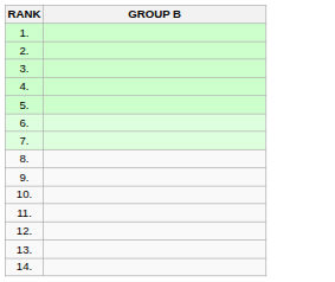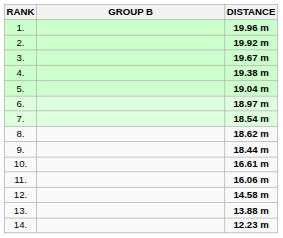 <table class="wikitable" style="border-collapse: collapse; font-size: 90%;">
 <tr>
 <th>RANK</th>
 <th align="center" style="width: 19em">GROUP B</th>
+<th>DISTANCE</th>
 </tr>
 <tr style="background:#ccffcc;">
 <td align="center">1.</td>
 <td></td>
+<td align="center"><strong>19.96 m</strong></td>
 </tr>
 <tr style="background:#ccffcc;">
 <td align="center">2.</td>
 <td></td>
+<td align="center"><strong>19.92 m</strong></td>
 </tr>
 <tr style="background:#ccffcc;">
 <td align="center">3.</td>
 <td></td>
+<td align="center"><strong>19.67 m</strong></td>
 </tr>
 <tr style="background:#ccffcc;">
 <td align="center">4.</td>
 <td></td>
+<td align="center"><strong>19.38 m</strong></td>
 </tr>
 <tr style="background:#ccffcc;">
 <td align="center">5.</td>
 <td></td>
+<td align="center"><strong>19.04 m</strong></td>
 </tr>
 <tr style="background:#ddffdd;">
 <td align="center">6.</td>
 <td></td>
+<td align="center"><strong>18.97 m</strong></td>
 </tr>
 <tr style="background:#ddffdd;">
 <td align="center">7.</td>
 <td></td>
+<td align="center"><strong>18.54 m</strong></td>
 </tr>
 <tr>
 <td align="center">8.</td>
 <td></td>
+<td align="center"><strong>18.62 m</strong></td>
 </tr>
 <tr>
 <td align="center">9.</td>
 <td></td>
+<td align="center"><strong>18.44 m</strong></td>
 </tr>
 <tr>
 <td align="center">10.</td>
 <td></td>
+<td align="center"><strong>16.61 m</strong></td>
 </tr>
 <tr>
 <td align="center">11.</td>
 <td></td>
+<td align="center"><strong>16.06 m</strong></td>
 </tr>
 <tr>
 <td align="center">12.</td>
 <td></td>
+<td align="center"><strong>14.58 m</strong></td>
 </tr>
 <tr>
 <td align="center">13.</td>
 <td></td>
+<td align="center"><strong>13.88 m</strong></td>
 </tr>
 <tr>
 <td align="center">14.</td>
 <td></td>
+<td align="center"><strong>12.23 m</strong></td>
 </tr>
 </table>
